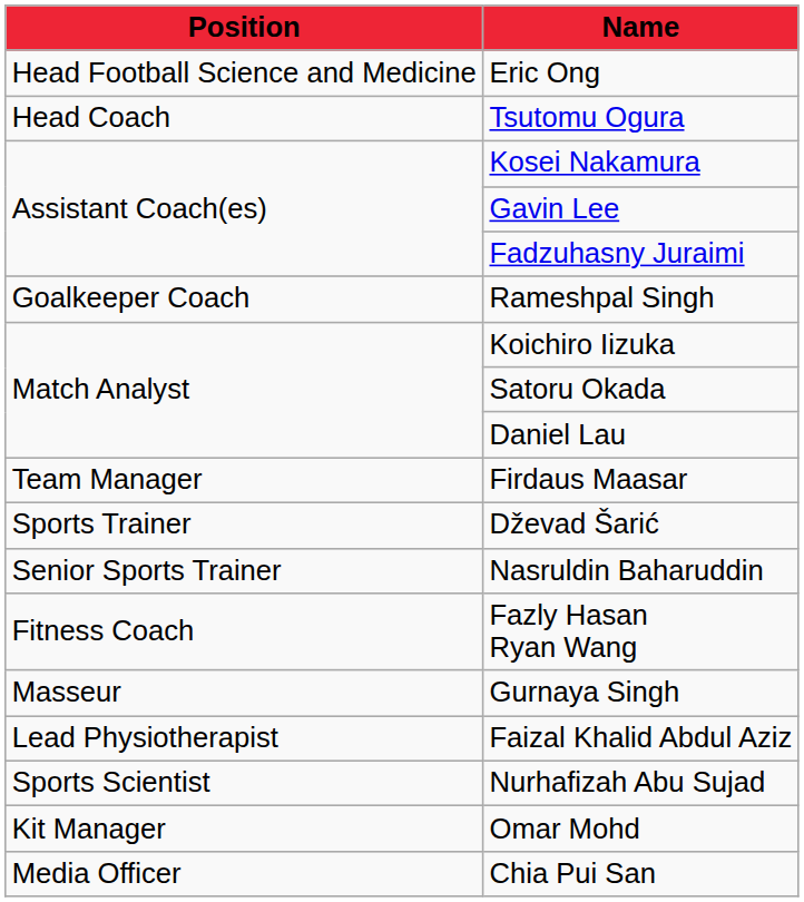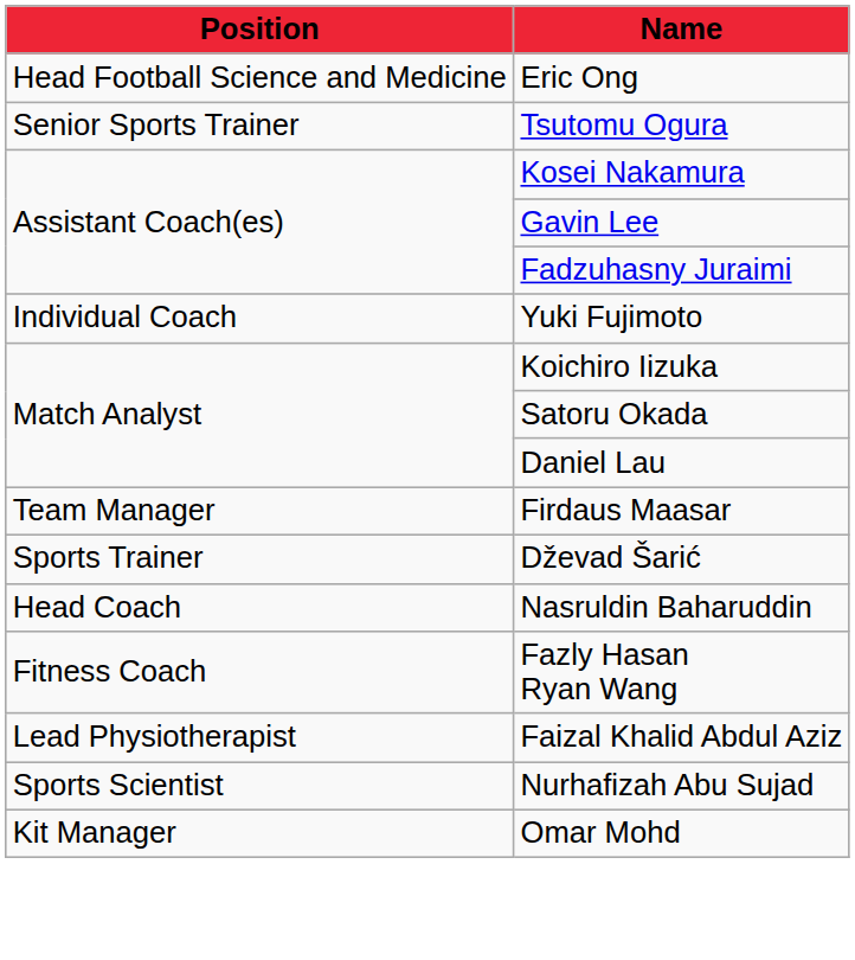 <table class="wikitable">
 <tr>
 <th style="background-color:#EE2536;"><span>Position</span></th>
 <th style="background-color:#EE2536;"><span>Name</span></th>
 </tr>
 <tr>
 <td>Head Football Science and Medicine</td>
 <td> Eric Ong</td>
 </tr>
 <tr>
-<td>Head Coach</td>
+<td>Senior Sports Trainer</td>
 <td> <a href='#'>Tsutomu Ogura</a></td>
 </tr>
 <tr>
 <td rowspan="3">Assistant Coach(es)</td>
 <td> <a href='#'>Kosei Nakamura</a></td>
 </tr>
 <tr>
 <td> <a href='#'>Gavin Lee</a></td>
 </tr>
 <tr>
 <td> <a href='#'>Fadzuhasny Juraimi</a></td>
 </tr>
 <tr>
-<td>Goalkeeper Coach</td>
-<td> Rameshpal Singh</td>
+<td>Individual Coach</td>
+<td> Yuki Fujimoto</td>
 </tr>
 <tr>
 <td rowspan="3">Match Analyst</td>
 <td> Koichiro Iizuka</td>
 </tr>
 <tr>
 <td> Satoru Okada</td>
 </tr>
 <tr>
 <td> Daniel Lau</td>
 </tr>
 <tr>
 <td>Team Manager</td>
 <td> Firdaus Maasar</td>
 </tr>
 <tr>
 <td>Sports Trainer</td>
 <td> Dževad Šarić</td>
 </tr>
 <tr>
-<td>Senior Sports Trainer</td>
+<td>Head Coach</td>
 <td> Nasruldin Baharuddin</td>
 </tr>
 <tr>
 <td>Fitness Coach</td>
 <td> Fazly Hasan <br> Ryan Wang</td>
-</tr>
-<tr>
-<td>Masseur</td>
-<td> Gurnaya Singh</td>
 </tr>
 <tr>
 <td>Lead Physiotherapist</td>
 <td> Faizal Khalid Abdul Aziz</td>
 </tr>
 <tr>
 <td>Sports Scientist</td>
 <td> Nurhafizah Abu Sujad</td>
 </tr>
 <tr>
 <td>Kit Manager</td>
 <td> Omar Mohd</td>
 </tr>
-<tr>
-<td>Media Officer</td>
-<td> Chia Pui San</td>
-</tr>
 </table>
